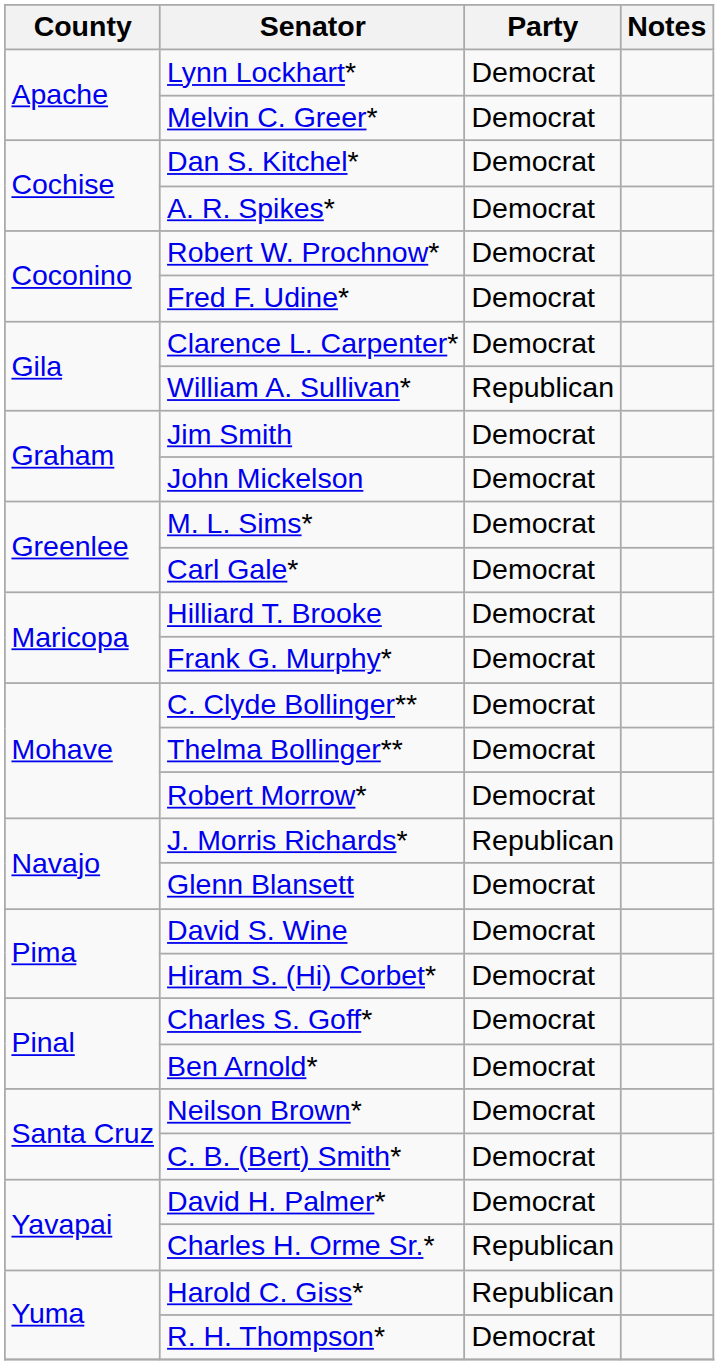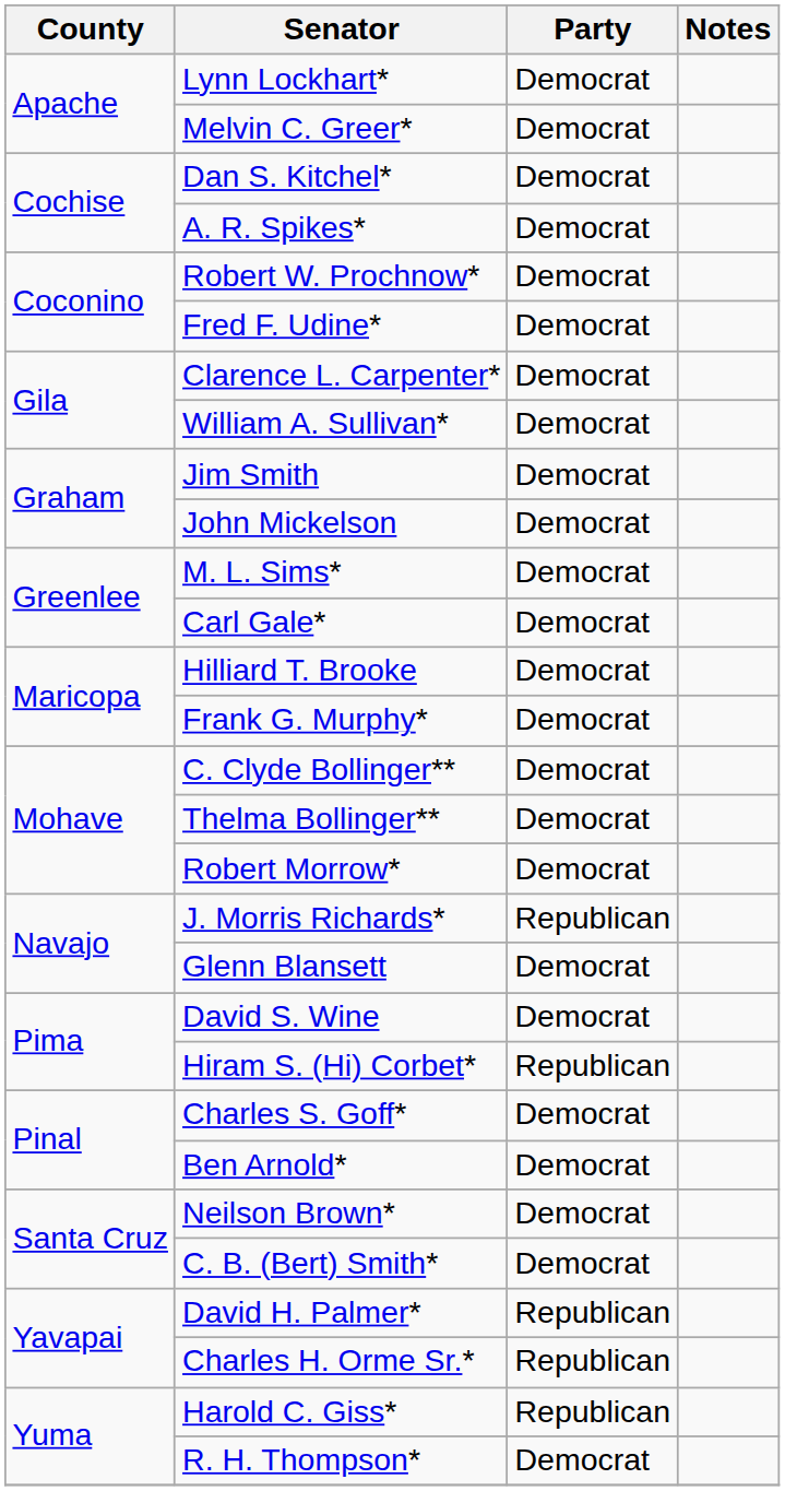 <table class=wikitable>
 <tr>
 <th>County</th>
 <th>Senator</th>
 <th>Party</th>
 <th>Notes</th>
 </tr>
 <tr>
 <td rowspan="2"><a href='#'>Apache</a></td>
 <td><a href='#'>Lynn Lockhart</a>*</td>
 <td>Democrat</td>
 <td></td>
 </tr>
 <tr>
 <td><a href='#'>Melvin C. Greer</a>*</td>
 <td>Democrat</td>
 <td></td>
 </tr>
 <tr>
 <td rowspan="2"><a href='#'>Cochise</a></td>
 <td><a href='#'>Dan S. Kitchel</a>*</td>
 <td>Democrat</td>
 <td></td>
 </tr>
 <tr>
 <td><a href='#'>A. R. Spikes</a>*</td>
 <td>Democrat</td>
 <td></td>
 </tr>
 <tr>
 <td rowspan="2"><a href='#'>Coconino</a></td>
 <td><a href='#'>Robert W. Prochnow</a>*</td>
 <td>Democrat</td>
 <td></td>
 </tr>
 <tr>
 <td><a href='#'>Fred F. Udine</a>*</td>
 <td>Democrat</td>
 <td></td>
 </tr>
 <tr>
 <td rowspan="2"><a href='#'>Gila</a></td>
 <td><a href='#'>Clarence L. Carpenter</a>*</td>
 <td>Democrat</td>
 <td></td>
 </tr>
 <tr>
 <td><a href='#'>William A. Sullivan</a>*</td>
-<td>Republican</td>
+<td>Democrat</td>
 <td></td>
 </tr>
 <tr>
 <td rowspan="2"><a href='#'>Graham</a></td>
 <td><a href='#'>Jim Smith</a></td>
 <td>Democrat</td>
 <td></td>
 </tr>
 <tr>
 <td><a href='#'>John Mickelson</a></td>
 <td>Democrat</td>
 <td></td>
 </tr>
 <tr>
 <td rowspan="2"><a href='#'>Greenlee</a></td>
 <td><a href='#'>M. L. Sims</a>*</td>
 <td>Democrat</td>
 <td></td>
 </tr>
 <tr>
 <td><a href='#'>Carl Gale</a>*</td>
 <td>Democrat</td>
 <td></td>
 </tr>
 <tr>
 <td rowspan="2"><a href='#'>Maricopa</a></td>
 <td><a href='#'>Hilliard T. Brooke</a></td>
 <td>Democrat</td>
 <td></td>
 </tr>
 <tr>
 <td><a href='#'>Frank G. Murphy</a>*</td>
 <td>Democrat</td>
 <td></td>
 </tr>
 <tr>
 <td rowspan="3"><a href='#'>Mohave</a></td>
 <td><a href='#'>C. Clyde Bollinger</a>**</td>
 <td>Democrat</td>
 <td></td>
 </tr>
 <tr>
 <td><a href='#'>Thelma Bollinger</a>**</td>
 <td>Democrat</td>
 <td></td>
 </tr>
 <tr>
 <td><a href='#'>Robert Morrow</a>*</td>
 <td>Democrat</td>
 <td></td>
 </tr>
 <tr>
 <td rowspan="2"><a href='#'>Navajo</a></td>
 <td><a href='#'>J. Morris Richards</a>*</td>
 <td>Republican</td>
 <td></td>
 </tr>
 <tr>
 <td><a href='#'>Glenn Blansett</a></td>
 <td>Democrat</td>
 <td></td>
 </tr>
 <tr>
 <td rowspan="2"><a href='#'>Pima</a></td>
 <td><a href='#'>David S. Wine</a></td>
 <td>Democrat</td>
 <td></td>
 </tr>
 <tr>
 <td><a href='#'>Hiram S. (Hi) Corbet</a>*</td>
-<td>Democrat</td>
+<td>Republican</td>
 <td></td>
 </tr>
 <tr>
 <td rowspan="2"><a href='#'>Pinal</a></td>
 <td><a href='#'>Charles S. Goff</a>*</td>
 <td>Democrat</td>
 <td></td>
 </tr>
 <tr>
 <td><a href='#'>Ben Arnold</a>*</td>
 <td>Democrat</td>
 <td></td>
 </tr>
 <tr>
 <td rowspan="2"><a href='#'>Santa Cruz</a></td>
 <td><a href='#'>Neilson Brown</a>*</td>
 <td>Democrat</td>
 <td></td>
 </tr>
 <tr>
 <td><a href='#'>C. B. (Bert) Smith</a>*</td>
 <td>Democrat</td>
 <td></td>
 </tr>
 <tr>
 <td rowspan="2"><a href='#'>Yavapai</a></td>
 <td><a href='#'>David H. Palmer</a>*</td>
-<td>Democrat</td>
+<td>Republican</td>
 <td></td>
 </tr>
 <tr>
 <td><a href='#'>Charles H. Orme Sr.</a>*</td>
 <td>Republican</td>
 <td></td>
 </tr>
 <tr>
 <td rowspan="2"><a href='#'>Yuma</a></td>
 <td><a href='#'>Harold C. Giss</a>*</td>
 <td>Republican</td>
 <td></td>
 </tr>
 <tr>
 <td><a href='#'>R. H. Thompson</a>*</td>
 <td>Democrat</td>
 <td></td>
 </tr>
 <tr>
 </tr>
 </table>
